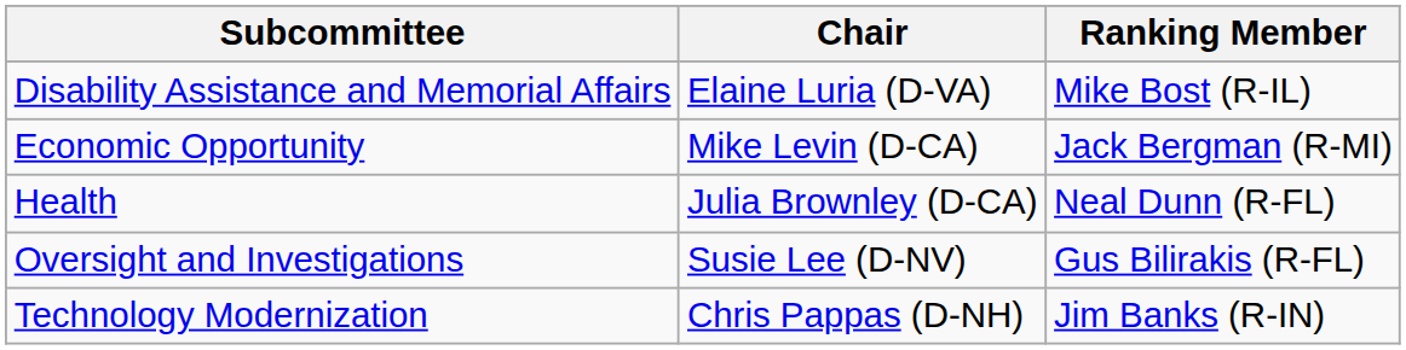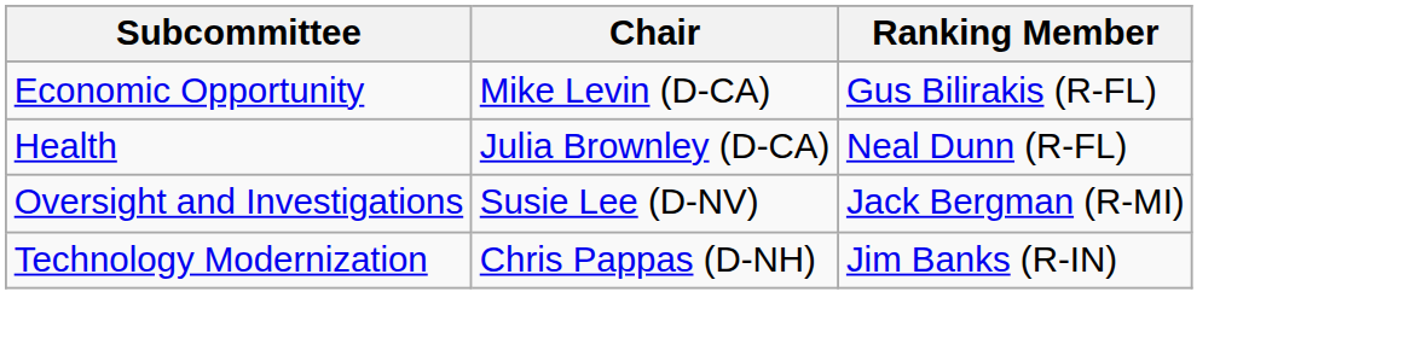 <table class=wikitable>
 <tr>
 <th>Subcommittee</th>
 <th>Chair</th>
 <th>Ranking Member</th>
 </tr>
 <tr>
-<td><a href='#'>Disability Assistance and Memorial Affairs</a></td>
-<td><a href='#'>Elaine Luria</a> (D-VA)</td>
-<td><a href='#'>Mike Bost</a> (R-IL)</td>
-</tr>
-<tr>
 <td><a href='#'>Economic Opportunity</a></td>
 <td><a href='#'>Mike Levin</a> (D-CA)</td>
-<td><a href='#'>Jack Bergman</a> (R-MI)</td>
+<td><a href='#'>Gus Bilirakis</a> (R-FL)</td>
 </tr>
 <tr>
 <td><a href='#'>Health</a></td>
 <td><a href='#'>Julia Brownley</a> (D-CA)</td>
 <td><a href='#'>Neal Dunn</a> (R-FL)</td>
 </tr>
 <tr>
 <td><a href='#'>Oversight and Investigations</a></td>
 <td><a href='#'>Susie Lee</a> (D-NV)</td>
-<td><a href='#'>Gus Bilirakis</a> (R-FL)</td>
+<td><a href='#'>Jack Bergman</a> (R-MI)</td>
 </tr>
 <tr>
 <td><a href='#'>Technology Modernization</a></td>
 <td><a href='#'>Chris Pappas</a> (D-NH)</td>
 <td><a href='#'>Jim Banks</a> (R-IN)</td>
 </tr>
 </table>
